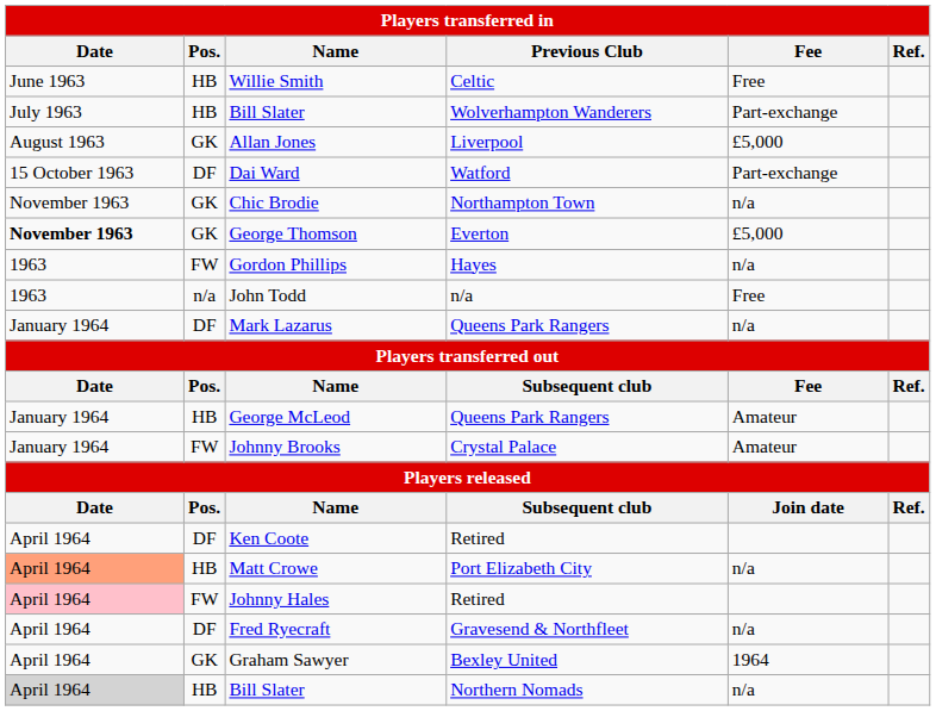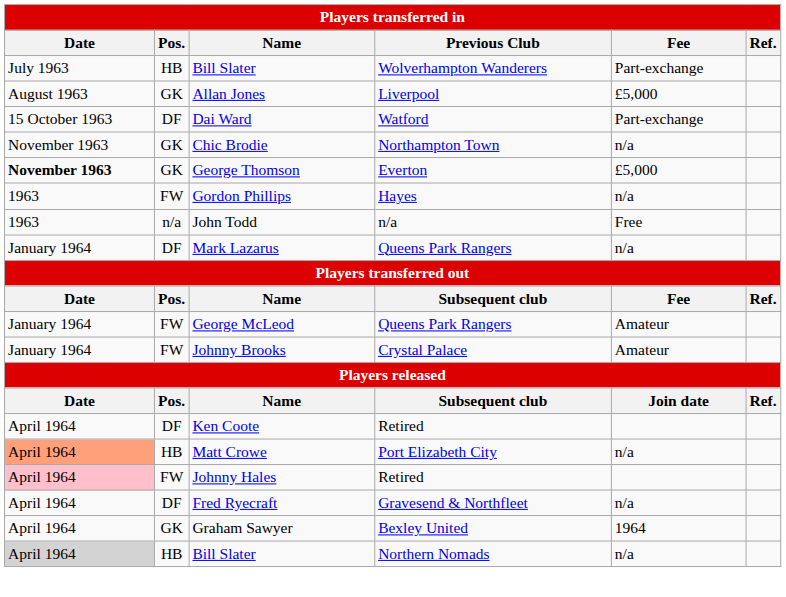 <table style="font-size:95%;" class="wikitable">
 <tr>
 <th style="background:#d00; color:white; text-align:center;" colspan="6">Players transferred in</th>
 </tr>
 <tr>
 <th style="width:140px;">Date</th>
 <th style="width:25px;">Pos.</th>
 <th style="width:175px;">Name</th>
 <th style="width:225px;">Previous Club</th>
 <th style="width:125px;">Fee</th>
 <th style="width:25px;">Ref.</th>
-</tr>
-<tr>
-<td>June 1963</td>
-<td style="text-align:center;">HB</td>
-<td> <a href='#'>Willie Smith</a></td>
-<td> <a href='#'>Celtic</a></td>
-<td>Free</td>
-<td></td>
 </tr>
 <tr>
 <td>July 1963</td>
 <td style="text-align:center;">HB</td>
 <td> <a href='#'>Bill Slater</a></td>
 <td> <a href='#'>Wolverhampton Wanderers</a></td>
 <td>Part-exchange</td>
 <td></td>
 </tr>
 <tr>
 <td>August 1963</td>
 <td style="text-align:center;">GK</td>
 <td> <a href='#'>Allan Jones</a></td>
 <td> <a href='#'>Liverpool</a></td>
 <td>£5,000</td>
 <td></td>
 </tr>
 <tr>
 <td>15 October 1963</td>
 <td style="text-align:center;">DF</td>
 <td> <a href='#'>Dai Ward</a></td>
 <td> <a href='#'>Watford</a></td>
 <td>Part-exchange</td>
 <td></td>
 </tr>
 <tr>
 <td>November 1963</td>
 <td style="text-align:center;">GK</td>
 <td> <a href='#'>Chic Brodie</a></td>
 <td> <a href='#'>Northampton Town</a></td>
 <td>n/a</td>
 <td></td>
 </tr>
 <tr>
 <td><strong>November 1963</strong></td>
 <td style="text-align:center;">GK</td>
 <td> <a href='#'>George Thomson</a></td>
 <td> <a href='#'>Everton</a></td>
 <td>£5,000</td>
 <td></td>
 </tr>
 <tr>
 <td>1963</td>
 <td style="text-align:center;">FW</td>
 <td> <a href='#'>Gordon Phillips</a></td>
 <td> <a href='#'>Hayes</a></td>
 <td>n/a</td>
 <td></td>
 </tr>
 <tr>
 <td>1963</td>
 <td style="text-align:center;">n/a</td>
 <td> John Todd</td>
 <td>n/a</td>
 <td>Free</td>
 <td></td>
 </tr>
 <tr>
 <td>January 1964</td>
 <td style="text-align:center;">DF</td>
 <td> <a href='#'>Mark Lazarus</a></td>
 <td> <a href='#'>Queens Park Rangers</a></td>
 <td>n/a</td>
 <td></td>
 </tr>
 <tr>
 <th style="background:#d00; color:white; text-align:center;" colspan="6">Players transferred out</th>
 </tr>
 <tr>
 <th>Date</th>
 <th>Pos.</th>
 <th>Name</th>
 <th>Subsequent club</th>
 <th>Fee</th>
 <th>Ref.</th>
 </tr>
 <tr>
 <td>January 1964</td>
-<td style="text-align:center;">HB</td>
+<td style="text-align:center;">FW</td>
 <td> <a href='#'>George McLeod</a></td>
 <td> <a href='#'>Queens Park Rangers</a></td>
 <td>Amateur</td>
 <td></td>
 </tr>
 <tr>
 <td>January 1964</td>
 <td style="text-align:center;">FW</td>
 <td> <a href='#'>Johnny Brooks</a></td>
 <td> <a href='#'>Crystal Palace</a></td>
 <td>Amateur</td>
 <td></td>
 </tr>
 <tr>
 <th style="background:#d00; color:white; text-align:center;" colspan="6">Players released</th>
 </tr>
 <tr>
 <th>Date</th>
 <th>Pos.</th>
 <th>Name</th>
 <th>Subsequent club</th>
 <th>Join date</th>
 <th>Ref.</th>
 </tr>
 <tr>
 <td>April 1964</td>
 <td style="text-align:center;">DF</td>
 <td> <a href='#'>Ken Coote</a></td>
 <td>Retired</td>
 <td></td>
 <td></td>
 </tr>
 <tr>
 <td style="background: lightsalmon;">April 1964</td>
 <td style="text-align:center;">HB</td>
 <td> <a href='#'>Matt Crowe</a></td>
 <td> <a href='#'>Port Elizabeth City</a></td>
 <td>n/a</td>
 <td></td>
 </tr>
 <tr>
 <td style="background: pink;">April 1964</td>
 <td style="text-align:center;">FW</td>
 <td> <a href='#'>Johnny Hales</a></td>
 <td>Retired</td>
 <td></td>
 <td></td>
 </tr>
 <tr>
 <td>April 1964</td>
 <td style="text-align:center;">DF</td>
 <td> <a href='#'>Fred Ryecraft</a></td>
 <td> <a href='#'>Gravesend & Northfleet</a></td>
 <td>n/a</td>
 <td></td>
 </tr>
 <tr>
 <td>April 1964</td>
 <td style="text-align:center;">GK</td>
 <td> Graham Sawyer</td>
 <td> <a href='#'>Bexley United</a></td>
 <td>1964</td>
 <td></td>
 </tr>
 <tr>
 <td style="background: lightgrey;">April 1964</td>
 <td style="text-align:center;">HB</td>
 <td> <a href='#'>Bill Slater</a></td>
 <td> <a href='#'>Northern Nomads</a></td>
 <td>n/a</td>
 <td></td>
 </tr>
 </table>
